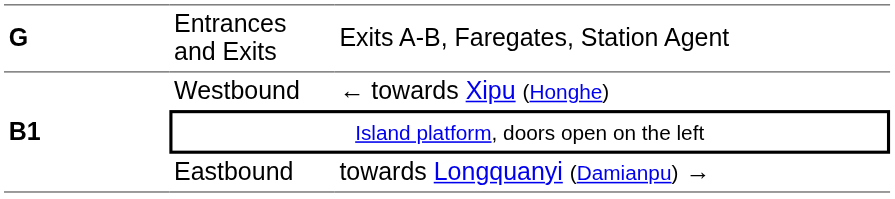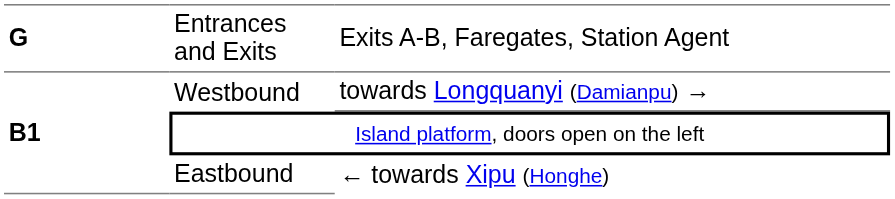 <table cellspacing=0 cellpadding=3>
 <tr>
 <td style="border-top:solid 1px gray;border-bottom:solid 1px gray;" width=100><strong>G</strong></td>
 <td style="border-top:solid 1px gray;border-bottom:solid 1px gray;" width=100>Entrances and Exits</td>
 <td style="border-top:solid 1px gray;border-bottom:solid 1px gray;" width=350>Exits A-B, Faregates, Station Agent</td>
 </tr>
 <tr>
 <td style="border-bottom:solid 1px gray;" rowspan=3><strong>B1</strong></td>
 <td>Westbound</td>
-<td>←  towards <a href='#'>Xipu</a> <small>(<a href='#'>Honghe</a>)</small></td>
+<td style="border-bottom:solid 1px gray;">  towards <a href='#'>Longquanyi</a> <small>(<a href='#'>Damianpu</a>)</small> →</td>
 </tr>
 <tr>
 <td style="border-right:solid 2px black;border-left:solid 2px black;border-top:solid 2px black;border-bottom:solid 2px black;text-align:center;" colspan=2><small><a href='#'>Island platform</a>, doors open on the left</small></td>
 </tr>
 <tr>
 <td style="border-bottom:solid 1px gray;">Eastbound</td>
-<td style="border-bottom:solid 1px gray;">  towards <a href='#'>Longquanyi</a> <small>(<a href='#'>Damianpu</a>)</small> →</td>
+<td>←  towards <a href='#'>Xipu</a> <small>(<a href='#'>Honghe</a>)</small></td>
 </tr>
 </table>
